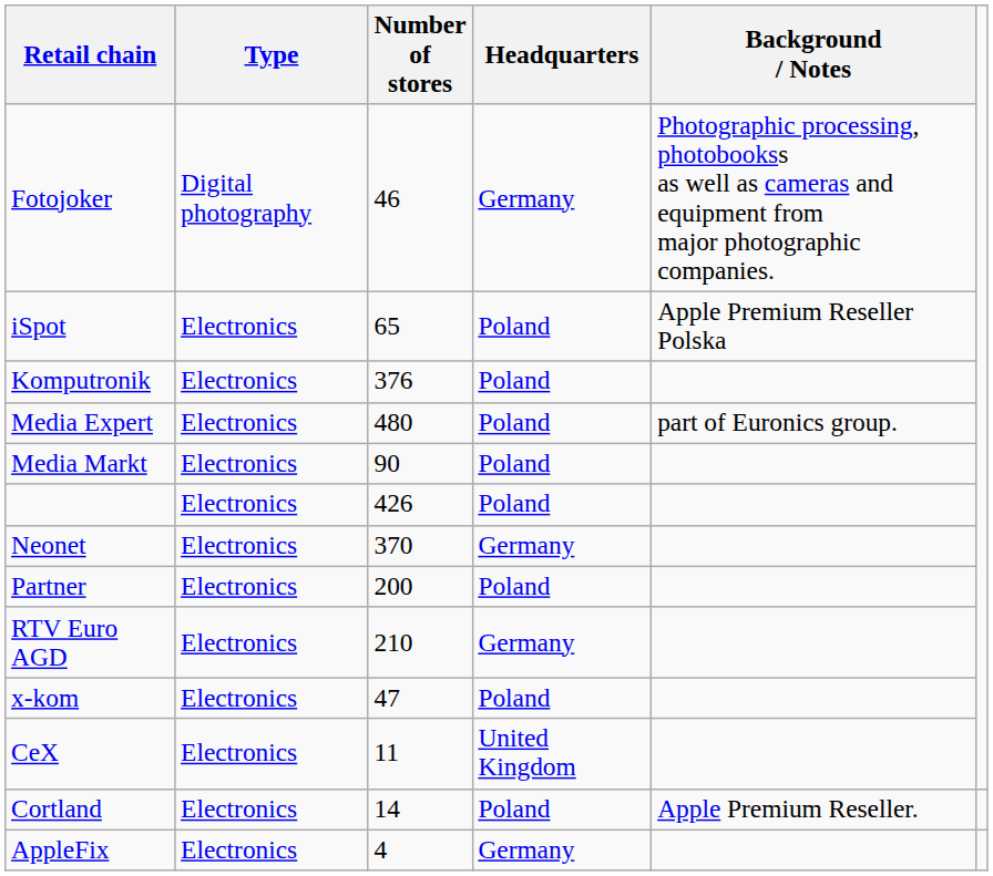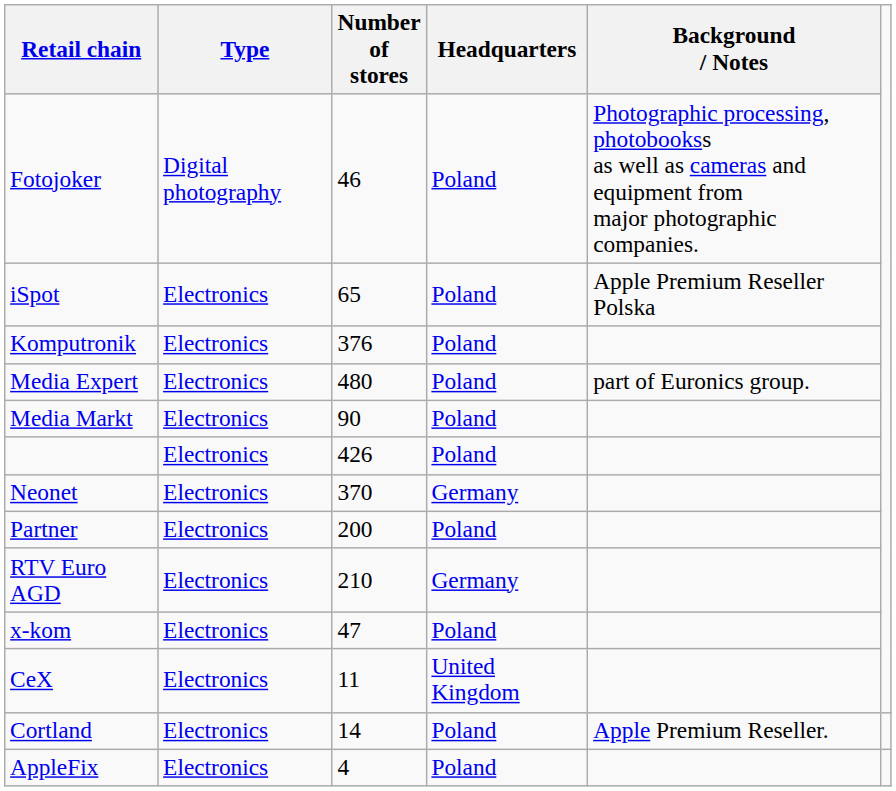 <table class="wikitable sortable">
 <tr>
 <th><a href='#'>Retail chain</a></th>
 <th><a href='#'>Type</a></th>
 <th>Number<br>of stores</th>
 <th>Headquarters</th>
 <th class="unsortable">Background<br>/ Notes</th>
 </tr>
 <tr>
 <td><a href='#'>Fotojoker</a></td>
 <td><a href='#'>Digital photography</a></td>
 <td>46</td>
-<td><a href='#'>Germany</a></td>
+<td><a href='#'>Poland</a></td>
 <td><a href='#'>Photographic processing</a>, <a href='#'>photobooks</a>s<br> as well as <a href='#'>cameras</a> and equipment from<br> major photographic companies.</td>
 </tr>
 <tr>
 <td><a href='#'>iSpot</a></td>
 <td><a href='#'>Electronics</a></td>
 <td>65</td>
 <td><a href='#'>Poland</a></td>
 <td>Apple Premium Reseller Polska</td>
 </tr>
 <tr>
 <td><a href='#'>Komputronik</a></td>
 <td><a href='#'>Electronics</a></td>
 <td>376</td>
 <td><a href='#'>Poland</a></td>
 <td></td>
 </tr>
 <tr>
 <td><a href='#'>Media Expert</a></td>
 <td><a href='#'>Electronics</a></td>
 <td>480</td>
 <td><a href='#'>Poland</a></td>
 <td>part of Euronics group.</td>
 </tr>
 <tr>
 <td><a href='#'>Media Markt</a></td>
 <td><a href='#'>Electronics</a></td>
 <td>90</td>
 <td><a href='#'>Poland</a></td>
 <td></td>
 </tr>
 <tr>
 <td></td>
 <td><a href='#'>Electronics</a></td>
 <td>426</td>
 <td><a href='#'>Poland</a></td>
 <td></td>
 </tr>
 <tr>
 <td><a href='#'>Neonet</a></td>
 <td><a href='#'>Electronics</a></td>
 <td>370</td>
 <td><a href='#'>Germany</a></td>
 <td></td>
 </tr>
 <tr>
 <td><a href='#'>Partner</a></td>
 <td><a href='#'>Electronics</a></td>
 <td>200</td>
 <td><a href='#'>Poland</a></td>
 <td></td>
 </tr>
 <tr>
 <td><a href='#'>RTV Euro AGD</a></td>
 <td><a href='#'>Electronics</a></td>
 <td>210</td>
 <td><a href='#'>Germany</a></td>
 <td></td>
 </tr>
 <tr>
 <td><a href='#'>x-kom</a></td>
 <td><a href='#'>Electronics</a></td>
 <td>47</td>
 <td><a href='#'>Poland</a></td>
 <td></td>
 </tr>
 <tr>
 <td><a href='#'>CeX</a></td>
 <td><a href='#'>Electronics</a></td>
 <td>11</td>
 <td><a href='#'>United Kingdom</a></td>
 <td></td>
 </tr>
 <tr>
 <td><a href='#'>Cortland</a></td>
 <td><a href='#'>Electronics</a></td>
 <td>14</td>
 <td><a href='#'>Poland</a></td>
 <td><a href='#'>Apple</a> Premium Reseller.</td>
 <td></td>
 </tr>
 <tr>
 <td><a href='#'>AppleFix</a></td>
 <td><a href='#'>Electronics</a></td>
 <td>4</td>
-<td><a href='#'>Germany</a></td>
+<td><a href='#'>Poland</a></td>
 <td></td>
 </tr>
 </table>
